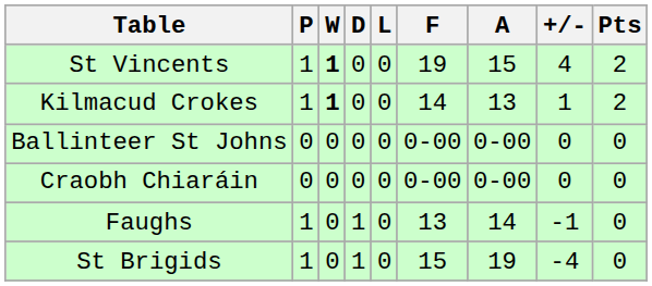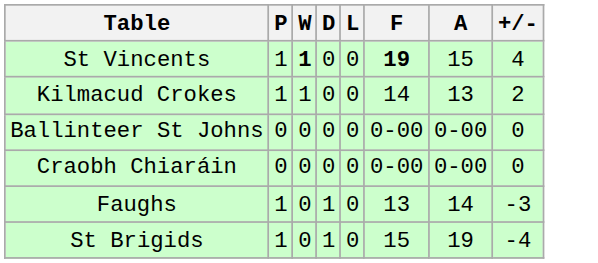 <table class="wikitable">
 <tr>
 <th>Table</th>
 <th>P</th>
 <th>W</th>
 <th>D</th>
 <th>L</th>
 <th>F</th>
 <th>A</th>
 <th>+/-</th>
-<th>Pts</th>
 </tr>
 <tr style="text-align:Center; background:#cfc;">
 <td>St Vincents</td>
 <td>1</td>
 <td><strong>1</strong></td>
 <td>0</td>
 <td>0</td>
-<td>19</td>
+<td><strong>19</strong></td>
 <td>15</td>
 <td>4</td>
-<td>2</td>
 </tr>
 <tr style="text-align:Center; background:#cfc;">
 <td>Kilmacud Crokes</td>
 <td>1</td>
-<td><strong>1</strong></td>
+<td>1</td>
 <td>0</td>
 <td>0</td>
 <td>14</td>
 <td>13</td>
-<td>1</td>
 <td>2</td>
 </tr>
 <tr style="text-align:Center; background:#cfc;">
 <td>Ballinteer St Johns</td>
 <td>0</td>
 <td>0</td>
 <td>0</td>
 <td>0</td>
 <td>0-00</td>
 <td>0-00</td>
 <td>0</td>
-<td>0</td>
 </tr>
 <tr style="text-align:Center; background:#cfc;">
 <td>Craobh Chiaráin</td>
 <td>0</td>
 <td>0</td>
 <td>0</td>
 <td>0</td>
 <td>0-00</td>
 <td>0-00</td>
 <td>0</td>
-<td>0</td>
 </tr>
 <tr style="text-align:Center; background:#cfc;">
 <td>Faughs</td>
 <td>1</td>
 <td>0</td>
 <td>1</td>
 <td>0</td>
 <td>13</td>
 <td>14</td>
-<td>-1</td>
-<td>0</td>
+<td>-3</td>
 </tr>
 <tr style="text-align:Center; background:#cfc;">
 <td>St Brigids</td>
 <td>1</td>
 <td>0</td>
 <td>1</td>
 <td>0</td>
 <td>15</td>
 <td>19</td>
 <td>-4</td>
-<td>0</td>
 </tr>
 </table>
